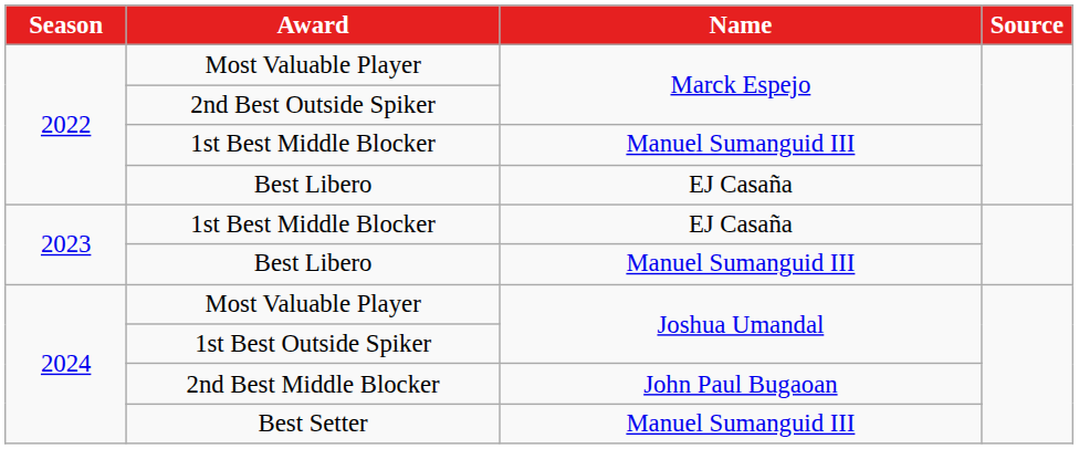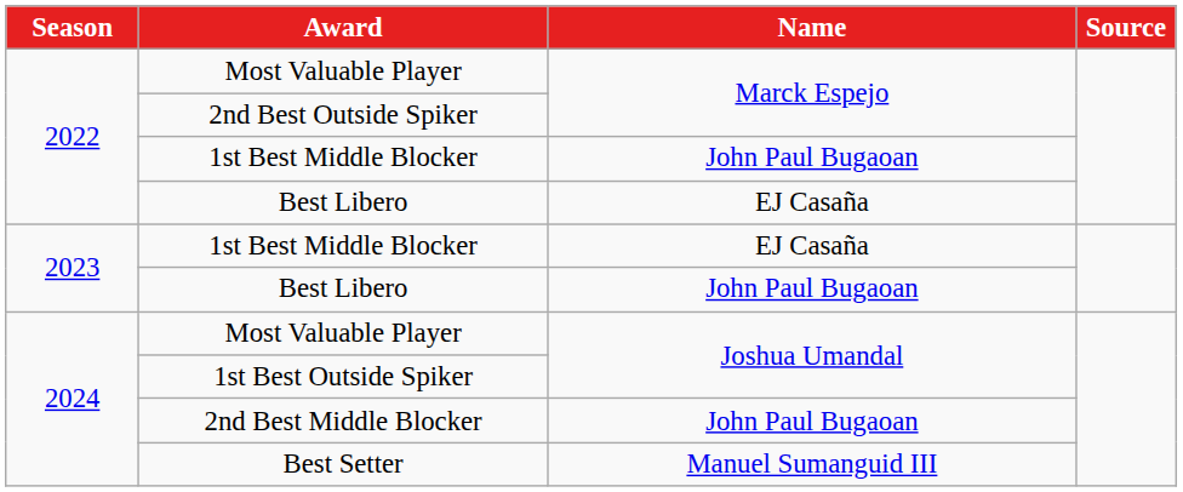 <table class="wikitable">
 <tr>
 <th width=70px style="background: #E62020; color: white; text-align: center"><strong>Season</strong></th>
 <th width=230px style="background: #E62020; color: White"><strong>Award</strong></th>
 <th width=300px style="background: #E62020; color: White"><strong>Name</strong></th>
 <th width=50px style="background: #E62020; color: White"><strong>Source</strong></th>
 </tr>
 <tr align=center>
 <td rowspan=4><a href='#'>2022</a></td>
 <td>Most Valuable Player</td>
 <td rowspan=2><a href='#'>Marck Espejo</a></td>
 <td rowspan=4></td>
 </tr>
 <tr align=center>
 <td>2nd Best Outside Spiker</td>
 </tr>
 <tr align=center>
 <td>1st Best Middle Blocker</td>
-<td><a href='#'>Manuel Sumanguid III</a></td>
+<td><a href='#'>John Paul Bugaoan</a></td>
 </tr>
 <tr align=center>
 <td>Best Libero</td>
 <td>EJ Casaña</td>
 </tr>
 <tr align=center>
 <td rowspan=2><a href='#'>2023</a></td>
 <td>1st Best Middle Blocker</td>
 <td>EJ Casaña</td>
 <td rowspan=2></td>
 </tr>
 <tr align=center>
 <td>Best Libero</td>
-<td><a href='#'>Manuel Sumanguid III</a></td>
+<td><a href='#'>John Paul Bugaoan</a></td>
 </tr>
 <tr align=center>
 <td rowspan=4><a href='#'>2024</a></td>
 <td>Most Valuable Player</td>
 <td rowspan=2><a href='#'>Joshua Umandal</a></td>
 <td rowspan=4></td>
 </tr>
 <tr align=center>
 <td>1st Best Outside Spiker</td>
 </tr>
 <tr align=center>
 <td>2nd Best Middle Blocker</td>
 <td><a href='#'>John Paul Bugaoan</a></td>
 </tr>
 <tr align=center>
 <td>Best Setter</td>
 <td><a href='#'>Manuel Sumanguid III</a></td>
 </tr>
 </table>
